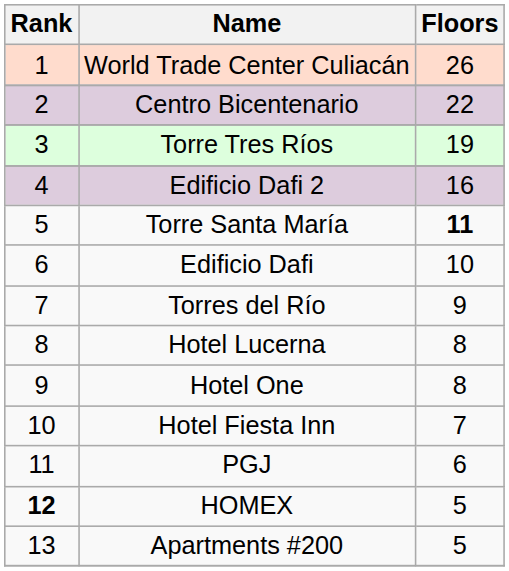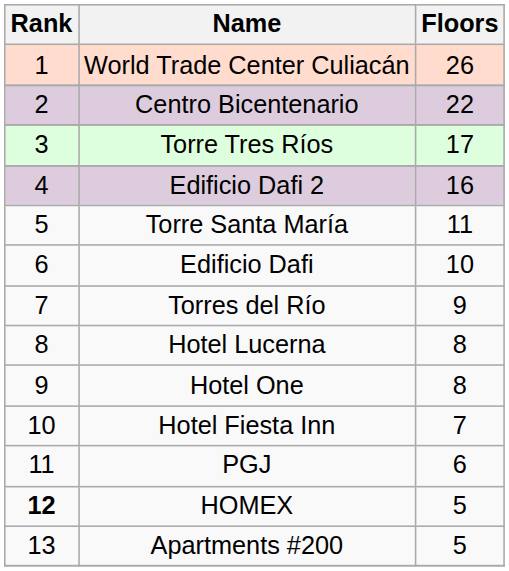 <table class="wikitable sortable" style="text-align:center">
 <tr>
 <th>Rank</th>
 <th>Name</th>
 <th>Floors</th>
 </tr>
 <tr bgcolor="#ffdccd">
 <td>1</td>
 <td>World Trade Center Culiacán</td>
 <td>26</td>
 </tr>
 <tr>
 </tr>
 <tr bgcolor="#ddccdd">
 <td>2</td>
 <td>Centro Bicentenario</td>
 <td>22</td>
 </tr>
 <tr>
 </tr>
 <tr bgcolor="#ddffdd">
 <td>3</td>
 <td>Torre Tres Ríos</td>
-<td>19</td>
+<td>17</td>
 </tr>
 <tr>
 </tr>
 <tr bgcolor="#ddccdd">
 <td>4</td>
 <td>Edificio Dafi 2</td>
 <td>16</td>
 </tr>
 <tr>
 <td>5</td>
 <td>Torre Santa María</td>
-<td><strong>11</strong></td>
+<td>11</td>
 </tr>
 <tr>
 <td>6</td>
 <td>Edificio Dafi</td>
 <td>10</td>
 </tr>
 <tr>
 <td>7</td>
 <td>Torres del Río</td>
 <td>9</td>
 </tr>
 <tr>
 <td>8</td>
 <td>Hotel Lucerna</td>
 <td>8</td>
 </tr>
 <tr>
 <td>9</td>
 <td>Hotel One</td>
 <td>8</td>
 </tr>
 <tr>
 <td>10</td>
 <td>Hotel Fiesta Inn</td>
 <td>7</td>
 </tr>
 <tr>
 <td>11</td>
 <td>PGJ</td>
 <td>6</td>
 </tr>
 <tr>
 <td><strong>12</strong></td>
 <td>HOMEX</td>
 <td>5</td>
 </tr>
 <tr>
 <td>13</td>
 <td>Apartments #200</td>
 <td>5</td>
 </tr>
 <tr>
 </tr>
 </table>
